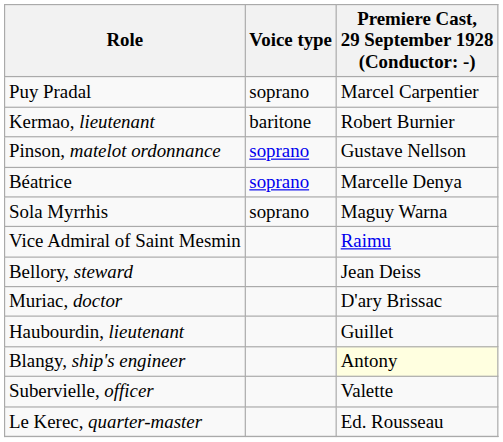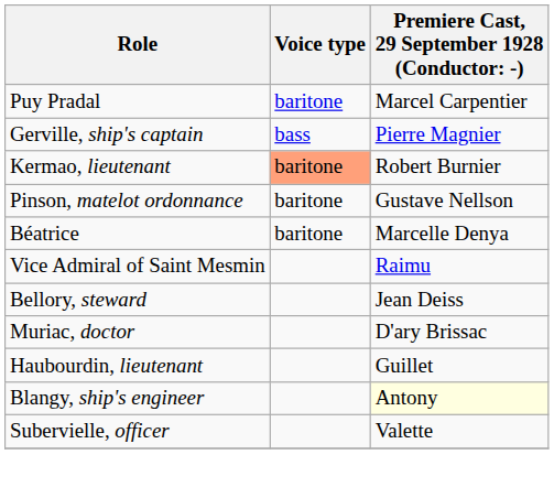 <table class="wikitable">
 <tr>
 <th>Role</th>
 <th>Voice type</th>
 <th>Premiere Cast,<br>29 September 1928<br>(Conductor: -)</th>
 </tr>
 <tr>
 <td>Puy Pradal</td>
-<td>soprano</td>
+<td><a href='#'>baritone</a></td>
 <td>Marcel Carpentier</td>
 </tr>
 <tr>
+<td>Gerville, <em>ship's captain</em></td>
+<td><a href='#'>bass</a></td>
+<td><a href='#'>Pierre Magnier</a></td>
+</tr>
+<tr>
 <td>Kermao, <em>lieutenant</em></td>
-<td>baritone</td>
+<td style="background: lightsalmon;">baritone</td>
 <td>Robert Burnier</td>
 </tr>
 <tr>
 <td>Pinson, <em>matelot ordonnance</em></td>
-<td><a href='#'>soprano</a></td>
+<td>baritone</td>
 <td>Gustave Nellson</td>
 </tr>
 <tr>
 <td>Béatrice</td>
-<td><a href='#'>soprano</a></td>
+<td>baritone</td>
 <td>Marcelle Denya</td>
-</tr>
-<tr>
-<td>Sola Myrrhis</td>
-<td>soprano</td>
-<td>Maguy Warna</td>
 </tr>
 <tr>
 <td>Vice Admiral of Saint Mesmin</td>
 <td></td>
 <td><a href='#'>Raimu</a></td>
 </tr>
 <tr>
 <td>Bellory, <em>steward</em></td>
 <td></td>
 <td>Jean Deiss</td>
 </tr>
 <tr>
 <td>Muriac, <em>doctor</em></td>
 <td></td>
 <td>D'ary Brissac</td>
 </tr>
 <tr>
 <td>Haubourdin, <em>lieutenant</em></td>
 <td></td>
 <td>Guillet</td>
 </tr>
 <tr>
 <td>Blangy, <em>ship's engineer</em></td>
 <td></td>
 <td style="background: lightyellow;">Antony</td>
 </tr>
 <tr>
 <td>Subervielle, <em>officer</em></td>
 <td></td>
 <td>Valette</td>
 </tr>
 <tr>
-<td>Le Kerec, <em>quarter-master</em></td>
-<td></td>
-<td>Ed. Rousseau</td>
-</tr>
-<tr>
 </tr>
 </table>
